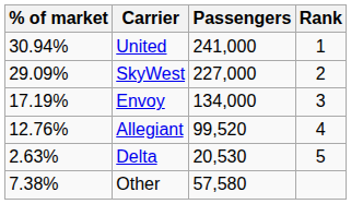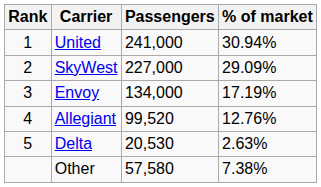 <table class="wikitable">
 <tr>
-<th>% of market</th>
+<th>Rank</th>
 <th>Carrier</th>
 <th>Passengers</th>
-<th>Rank</th>
+<th>% of market</th>
 </tr>
 <tr>
-<td>30.94%</td>
+<td align=center>1</td>
 <td><a href='#'>United</a></td>
 <td>241,000</td>
-<td align=center>1</td>
+<td>30.94%</td>
 </tr>
 <tr>
-<td>29.09%</td>
+<td align=center>2</td>
 <td><a href='#'>SkyWest</a></td>
 <td>227,000</td>
-<td align=center>2</td>
+<td>29.09%</td>
 </tr>
 <tr>
-<td>17.19%</td>
+<td align=center>3</td>
 <td><a href='#'>Envoy</a></td>
 <td>134,000</td>
-<td align=center>3</td>
+<td>17.19%</td>
 </tr>
 <tr>
-<td>12.76%</td>
+<td align=center>4</td>
 <td><a href='#'>Allegiant</a></td>
 <td>99,520</td>
-<td align=center>4</td>
+<td>12.76%</td>
 </tr>
 <tr>
-<td>2.63%</td>
+<td align=center>5</td>
 <td><a href='#'>Delta</a></td>
 <td>20,530</td>
-<td align=center>5</td>
+<td>2.63%</td>
 </tr>
 <tr>
-<td>7.38%</td>
+<td align=center></td>
 <td>Other</td>
 <td>57,580</td>
-<td align=center></td>
+<td>7.38%</td>
 </tr>
 </table>
